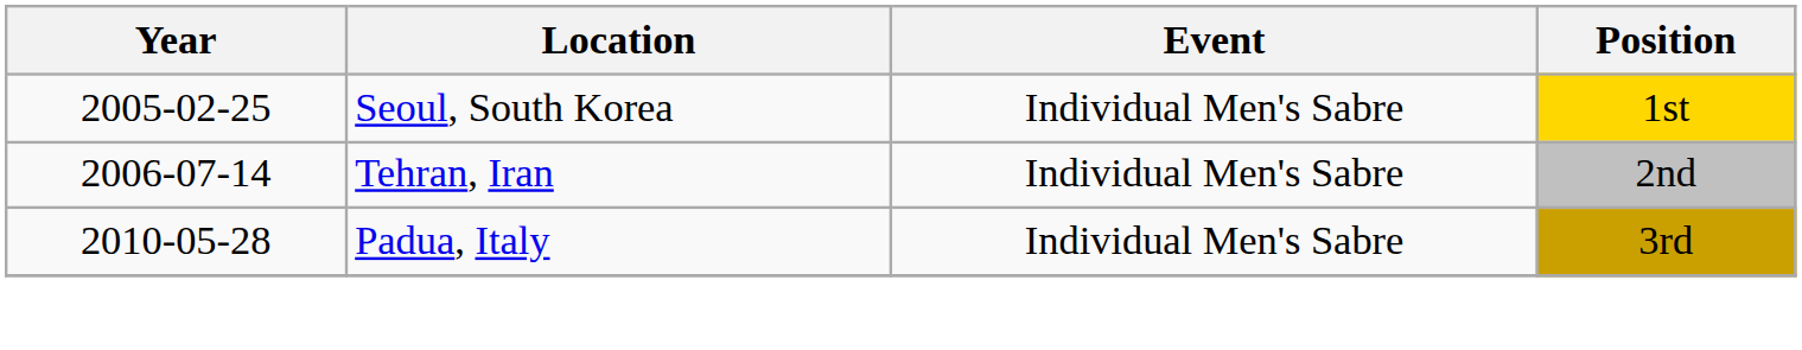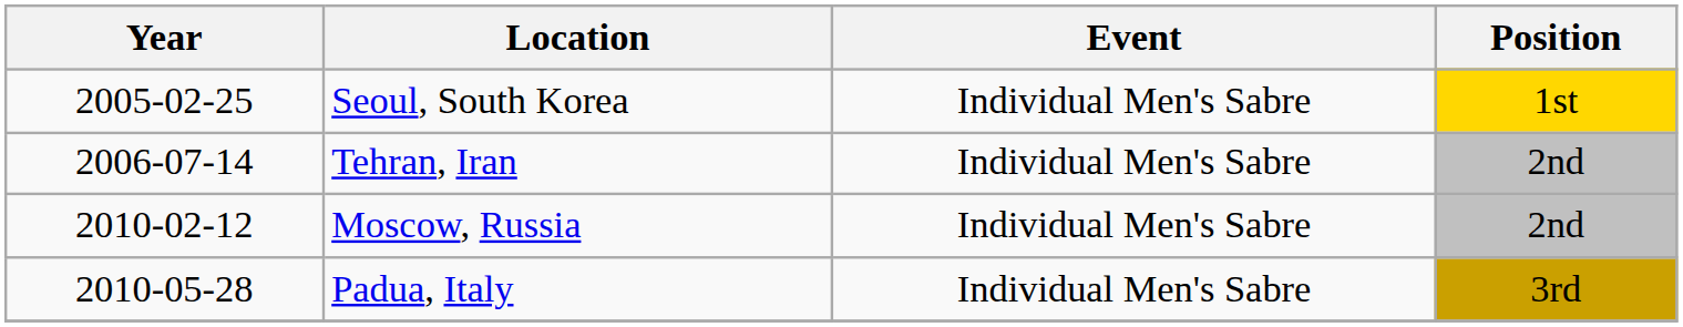 <table class="wikitable" width="50%" style="font-size:90%; text-align:center;">
 <tr>
 <th>Year</th>
 <th>Location</th>
 <th>Event</th>
 <th>Position</th>
 </tr>
 <tr>
 <td>2005-02-25</td>
 <td rowspan="1" align="left"> <a href='#'>Seoul</a>, South Korea</td>
 <td>Individual Men's Sabre</td>
 <td bgcolor="gold">1st</td>
 </tr>
 <tr>
 <td>2006-07-14</td>
 <td rowspan="1" align="left"> <a href='#'>Tehran</a>, <a href='#'>Iran</a></td>
 <td>Individual Men's Sabre</td>
 <td bgcolor="silver">2nd</td>
 </tr>
 <tr>
+<td>2010-02-12</td>
+<td rowspan="1" align="left"> <a href='#'>Moscow</a>, <a href='#'>Russia</a></td>
+<td>Individual Men's Sabre</td>
+<td bgcolor="silver">2nd</td>
+</tr>
+<tr>
 <td>2010-05-28</td>
 <td rowspan="1" align="left"> <a href='#'>Padua</a>, <a href='#'>Italy</a></td>
 <td>Individual Men's Sabre</td>
 <td bgcolor="caramel">3rd</td>
 </tr>
 <tr>
 </tr>
 </table>
